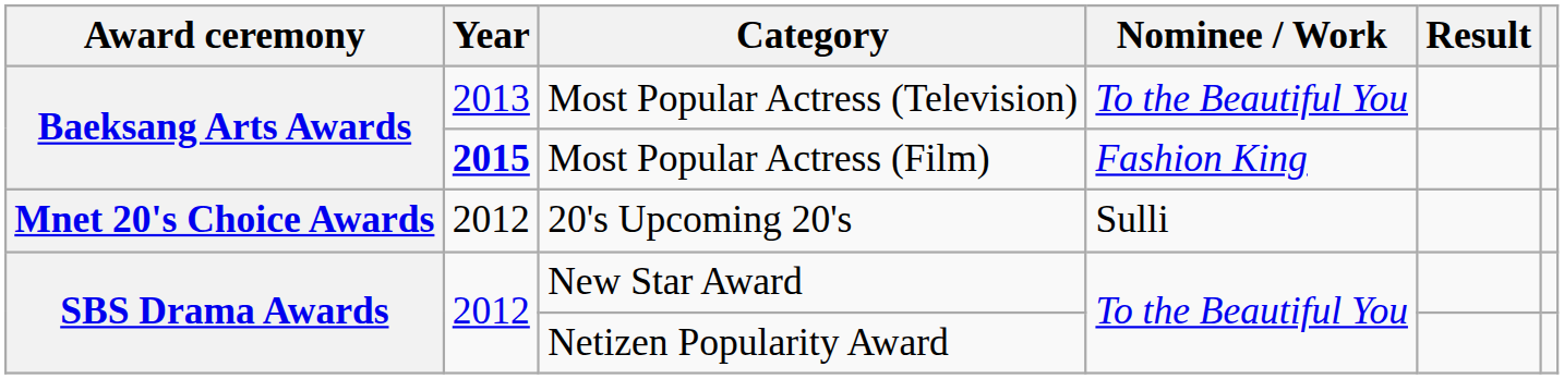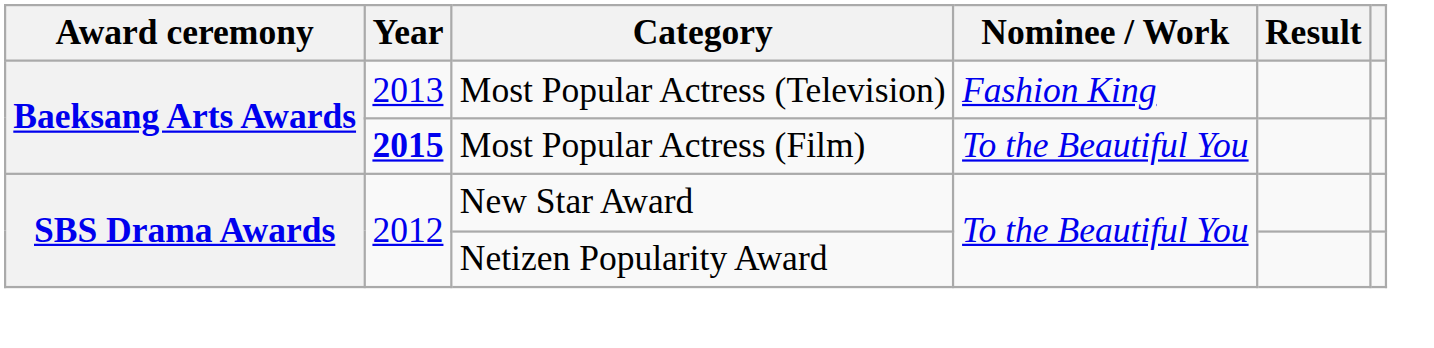 <table class="wikitable plainrowheaders sortable">
 <tr>
 <th scope="col">Award ceremony</th>
 <th scope="col">Year</th>
 <th scope="col">Category </th>
 <th scope="col">Nominee / Work</th>
 <th scope="col">Result</th>
 <th scope="col" class="unsortable"></th>
 </tr>
 <tr>
 <th scope="row" rowspan="2"><a href='#'>Baeksang Arts Awards</a></th>
 <td style="text-align:center"><a href='#'>2013</a></td>
 <td>Most Popular Actress (Television)</td>
-<td><em><a href='#'>To the Beautiful You</a></em></td>
+<td><em><a href='#'>Fashion King</a></em></td>
 <td></td>
 <td style="text-align:center"></td>
 </tr>
 <tr>
 <td style="text-align:center"><strong><a href='#'>2015</a></strong></td>
 <td>Most Popular Actress (Film)</td>
-<td><em><a href='#'>Fashion King</a></em></td>
-<td></td>
-<td style="text-align:center"></td>
-</tr>
-<tr>
-<th scope="row"><a href='#'>Mnet 20's Choice Awards</a></th>
-<td style="text-align:center">2012</td>
-<td>20's Upcoming 20's</td>
-<td>Sulli</td>
+<td><em><a href='#'>To the Beautiful You</a></em></td>
 <td></td>
 <td style="text-align:center"></td>
 </tr>
 <tr>
 <th scope="row" rowspan="2"><a href='#'>SBS Drama Awards</a></th>
 <td rowspan="2" style="text-align:center"><a href='#'>2012</a></td>
 <td>New Star Award</td>
 <td rowspan="2"><em><a href='#'>To the Beautiful You</a></em></td>
 <td></td>
 <td style="text-align:center"></td>
 </tr>
 <tr>
 <td>Netizen Popularity Award</td>
 <td></td>
 <td style="text-align:center"></td>
 </tr>
 </table>
